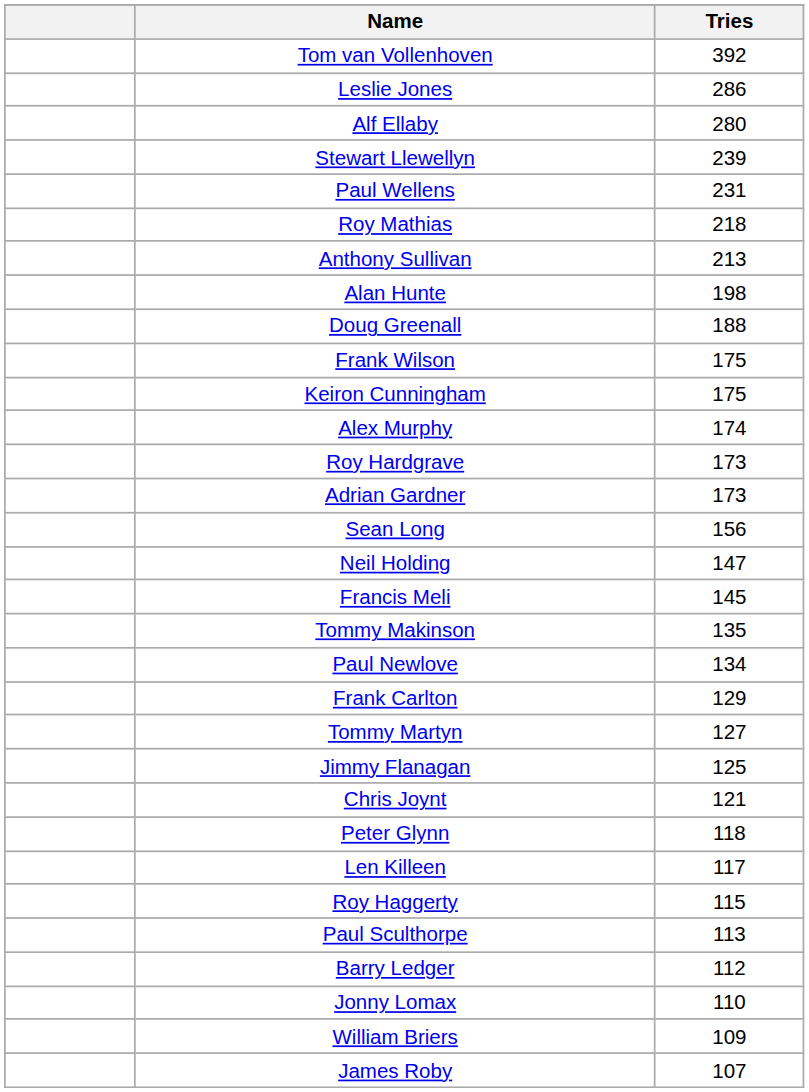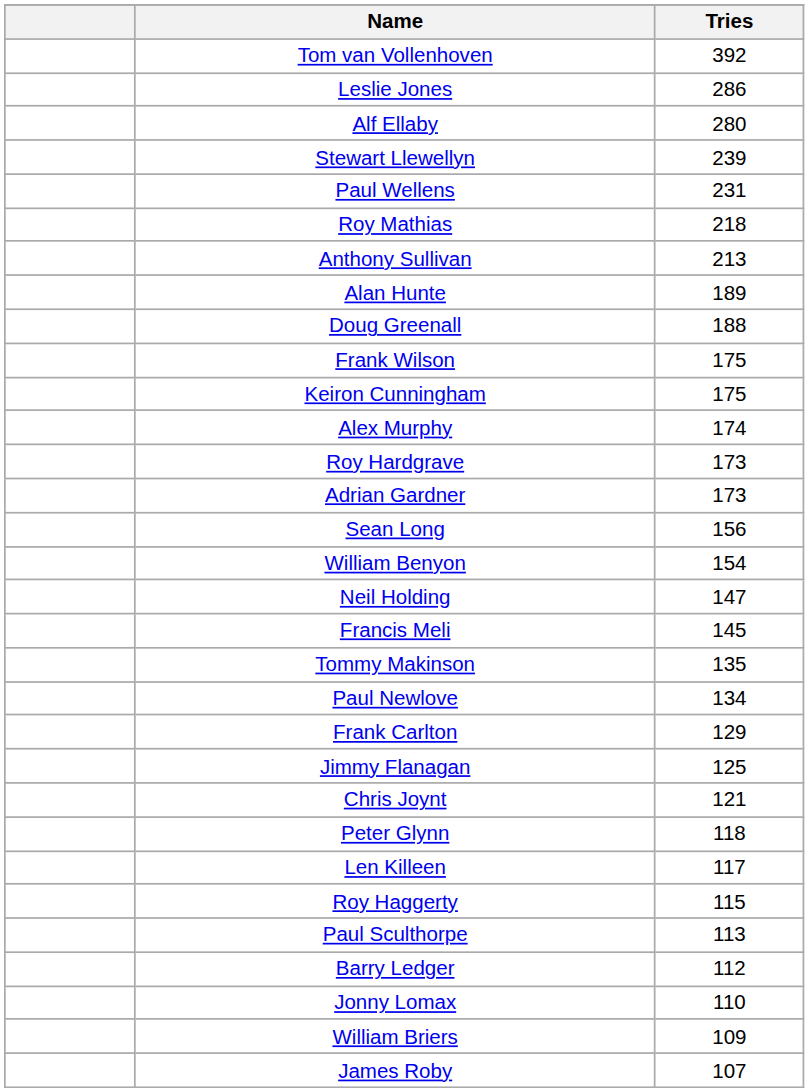 <table class="wikitable sortable" width="75%" style="font-size:75%">
 <tr bgcolor="#efefef">
 </tr>
 <tr bgcolor="#efefef">
 <th width=5%></th>
 <th width=20%>Name</th>
 <th width=5%>Tries</th>
 </tr>
 <tr bgcolor=#FFFFFF>
 <td align=center></td>
 <td align=center><a href='#'>Tom van Vollenhoven</a></td>
 <td align=center>392</td>
 </tr>
 <tr bgcolor=#FFFFFF>
 <td align=center></td>
 <td align=center><a href='#'>Leslie Jones</a></td>
 <td align=center>286</td>
 </tr>
 <tr bgcolor=#FFFFFF>
 <td align=center></td>
 <td align=center><a href='#'>Alf Ellaby</a></td>
 <td align=center>280</td>
 </tr>
 <tr bgcolor=#FFFFFF>
 <td align=center></td>
 <td align=center><a href='#'>Stewart Llewellyn</a></td>
 <td align=center>239</td>
 </tr>
 <tr bgcolor=#FFFFFF>
 <td align=center></td>
 <td align=center><a href='#'>Paul Wellens</a></td>
 <td align=center>231</td>
 </tr>
 <tr bgcolor=#FFFFFF>
 <td align=center></td>
 <td align=center><a href='#'>Roy Mathias</a></td>
 <td align=center>218</td>
 </tr>
 <tr bgcolor=#FFFFFF>
 <td align=center></td>
 <td align=center><a href='#'>Anthony Sullivan</a></td>
 <td align=center>213</td>
 </tr>
 <tr bgcolor=#FFFFFF>
 <td align=center></td>
 <td align=center><a href='#'>Alan Hunte</a></td>
-<td align=center>198</td>
+<td align=center>189</td>
 </tr>
 <tr bgcolor=#FFFFFF>
 <td align=center></td>
 <td align=center><a href='#'>Doug Greenall</a></td>
 <td align=center>188</td>
 </tr>
 <tr bgcolor=#FFFFFF>
 <td align=center></td>
 <td align=center><a href='#'>Frank Wilson</a></td>
 <td align=center>175</td>
 </tr>
 <tr bgcolor=#FFFFFF>
 <td align=center></td>
 <td align=center><a href='#'>Keiron Cunningham</a></td>
 <td align=center>175</td>
 </tr>
 <tr bgcolor=#FFFFFF>
 <td align=center></td>
 <td align=center><a href='#'>Alex Murphy</a></td>
 <td align=center>174</td>
 </tr>
 <tr bgcolor=#FFFFFF>
 <td align=center></td>
 <td align=center><a href='#'>Roy Hardgrave</a></td>
 <td align=center>173</td>
 </tr>
 <tr bgcolor=#FFFFFF>
 <td align=center></td>
 <td align=center><a href='#'>Adrian Gardner</a></td>
 <td align=center>173</td>
 </tr>
 <tr bgcolor=#FFFFFF>
 <td align=center></td>
 <td align=center><a href='#'>Sean Long</a></td>
 <td align=center>156</td>
 </tr>
 <tr bgcolor=#FFFFFF>
 <td align=center></td>
+<td align=center><a href='#'>William Benyon</a></td>
+<td align=center>154</td>
+</tr>
+<tr bgcolor=#FFFFFF>
+<td align=center></td>
 <td align=center><a href='#'>Neil Holding</a></td>
 <td align=center>147</td>
 </tr>
 <tr bgcolor=#FFFFFF>
 <td align=center><br></td>
 <td align=center><a href='#'>Francis Meli</a></td>
 <td align=center>145</td>
 </tr>
 <tr bgcolor=#FFFFFF>
 <td align=center></td>
 <td align=center><a href='#'>Tommy Makinson</a></td>
 <td align=center>135</td>
 </tr>
 <tr bgcolor=#FFFFFF>
 <td align=center></td>
 <td align=center><a href='#'>Paul Newlove</a></td>
 <td align=center>134</td>
 </tr>
 <tr bgcolor=#FFFFFF>
 <td align=center></td>
 <td align=center><a href='#'>Frank Carlton</a></td>
 <td align=center>129</td>
-</tr>
-<tr bgcolor=#FFFFFF>
-<td align=center></td>
-<td align=center><a href='#'>Tommy Martyn</a></td>
-<td align=center>127</td>
 </tr>
 <tr bgcolor=#FFFFFF>
 <td align=center></td>
 <td align=center><a href='#'>Jimmy Flanagan</a></td>
 <td align=center>125</td>
 </tr>
 <tr bgcolor=#FFFFFF>
 <td align=center></td>
 <td align=center><a href='#'>Chris Joynt</a></td>
 <td align=center>121</td>
 </tr>
 <tr bgcolor=#FFFFFF>
 <td align=center></td>
 <td align=center><a href='#'>Peter Glynn</a></td>
 <td align=center>118</td>
 </tr>
 <tr bgcolor=#FFFFFF>
 <td align=center></td>
 <td align=center><a href='#'>Len Killeen</a></td>
 <td align=center>117</td>
 </tr>
 <tr bgcolor=#FFFFFF>
 <td align=center></td>
 <td align=center><a href='#'>Roy Haggerty</a></td>
 <td align=center>115</td>
 </tr>
 <tr bgcolor=#FFFFFF>
 <td align=center></td>
 <td align=center><a href='#'>Paul Sculthorpe</a></td>
 <td align=center>113</td>
 </tr>
 <tr bgcolor=#FFFFFF>
 <td align=center></td>
 <td align=center><a href='#'>Barry Ledger</a></td>
 <td align=center>112</td>
 </tr>
 <tr bgcolor=#FFFFFF>
 <td align=center></td>
 <td align=center><a href='#'>Jonny Lomax</a></td>
 <td align=center>110</td>
 </tr>
 <tr bgcolor=#FFFFFF>
 <td align=center></td>
 <td align=center><a href='#'>William Briers</a></td>
 <td align=center>109</td>
 </tr>
 <tr bgcolor=#FFFFFF>
 <td align=center></td>
 <td align=center><a href='#'>James Roby</a></td>
 <td align=center>107</td>
 </tr>
 </table>
